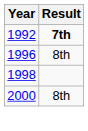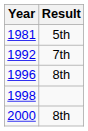 <table class="wikitable" style="text-align:center">
 <tr>
 <th>Year</th>
 <th>Result</th>
 </tr>
 <tr>
+<td><a href='#'>1981</a></td>
+<td>5th</td>
+</tr>
+<tr>
 <td><a href='#'>1992</a></td>
-<td><strong>7th</strong></td>
+<td>7th</td>
 </tr>
 <tr>
 <td><a href='#'>1996</a></td>
 <td>8th</td>
 </tr>
 <tr>
 <td><a href='#'>1998</a></td>
 <td></td>
 </tr>
 <tr>
 <td><a href='#'>2000</a></td>
 <td>8th</td>
 </tr>
 </table>
